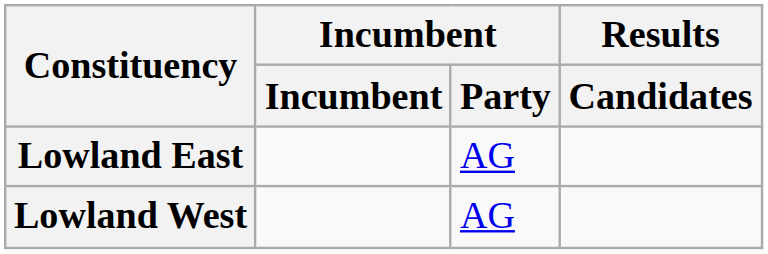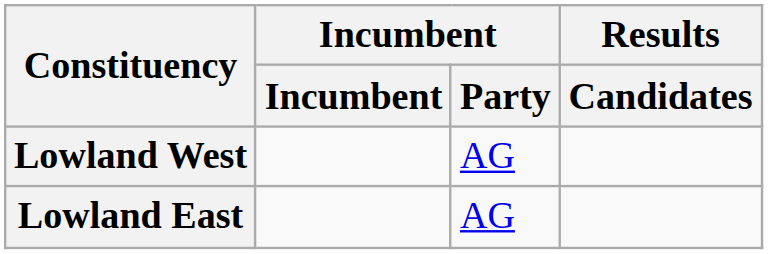 <table class="wikitable sortable">
 <tr>
 <th rowspan="2">Constituency</th>
 <th colspan="2">Incumbent</th>
 <th>Results</th>
 </tr>
 <tr valign="bottom">
 <th>Incumbent</th>
 <th>Party</th>
 <th>Candidates</th>
 </tr>
 <tr>
+<th>Lowland West</th>
+<td></td>
+<td><a href='#'>AG</a></td>
+<td nowrap=""></td>
+</tr>
+<tr>
 <th>Lowland East</th>
 <td></td>
 <td><a href='#'>AG</a></td>
 <td nowrap=""></td>
 </tr>
-<tr>
-<th>Lowland West</th>
-<td></td>
-<td><a href='#'>AG</a></td>
-<td nowrap=""></td>
-</tr>
 </table>
